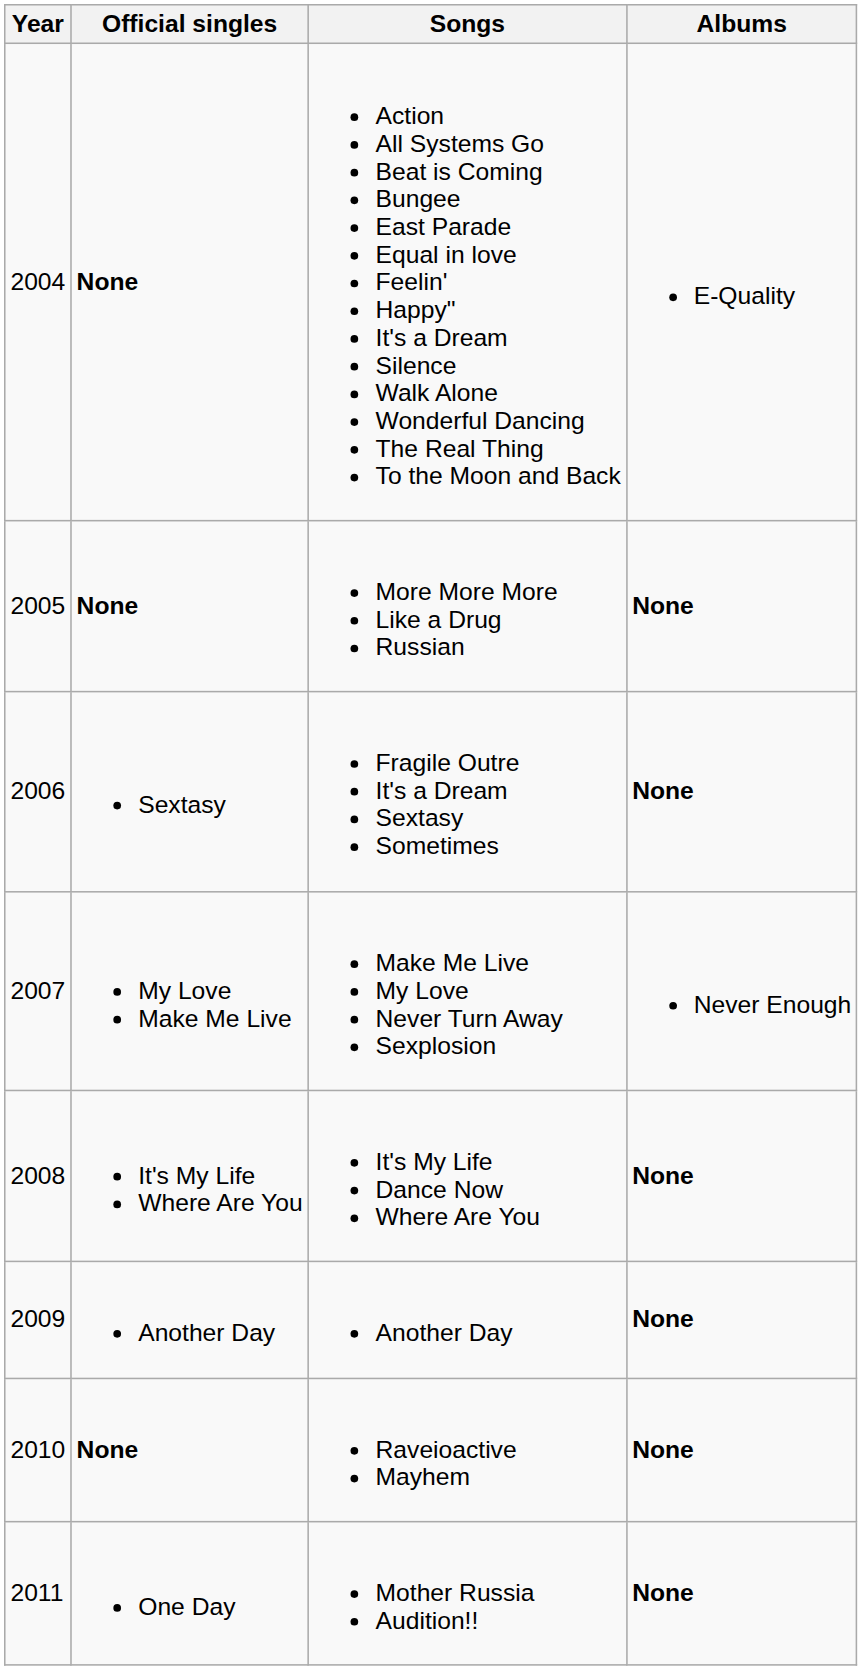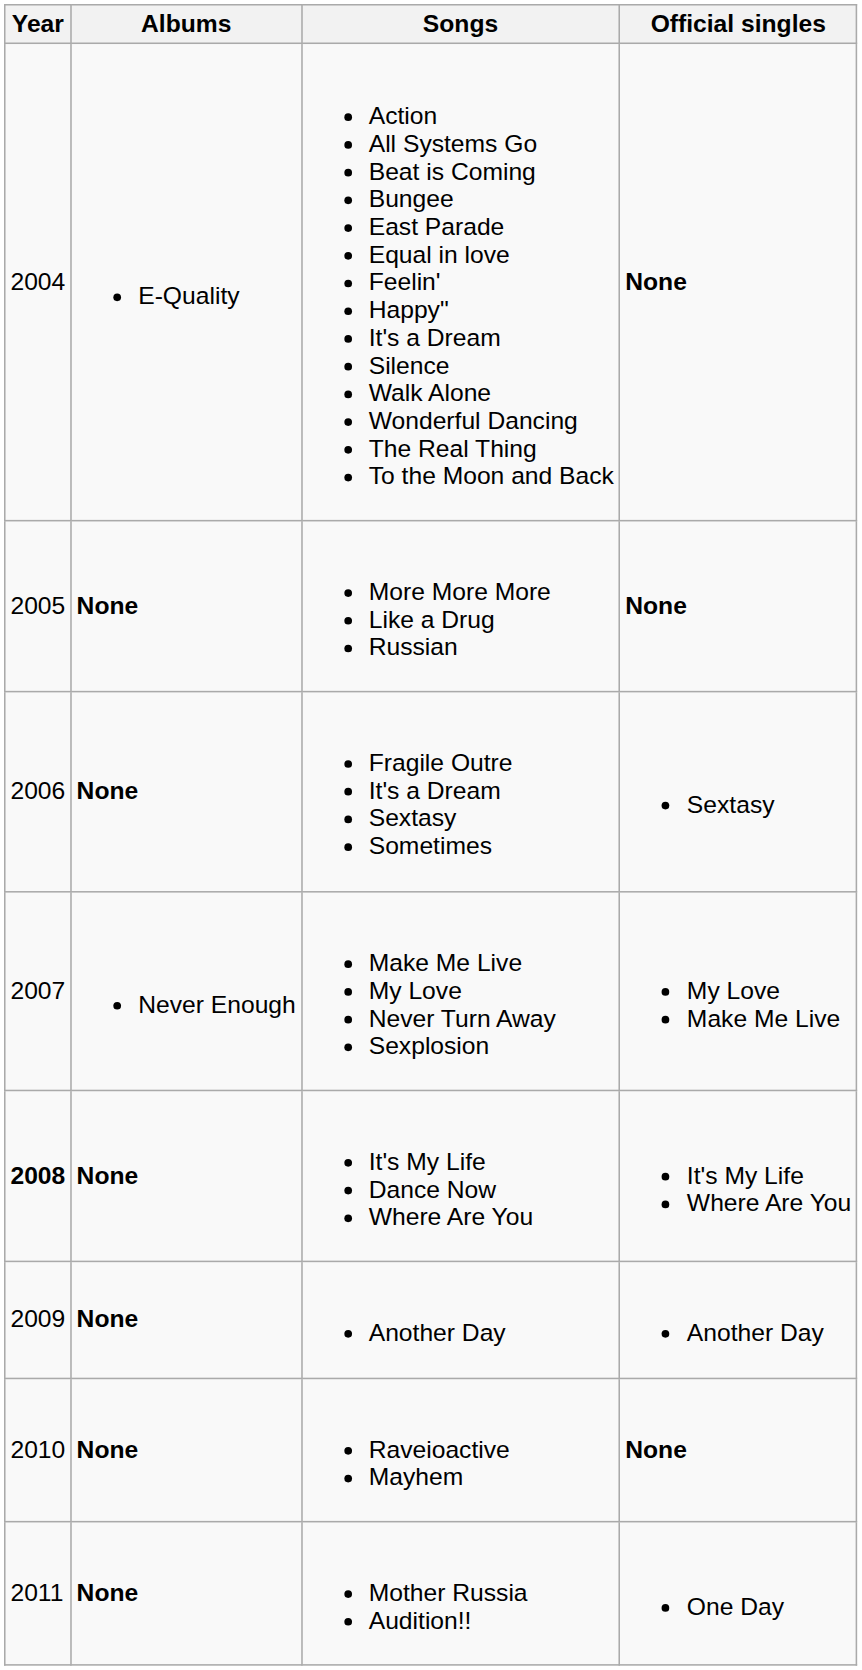 <table class="wikitable">
 <tr>
 <th>Year</th>
+<th>Albums</th>
+<th>Songs</th>
 <th>Official singles</th>
-<th>Songs</th>
-<th>Albums</th>
 </tr>
 <tr>
 <td>2004</td>
+<td><br><ul><li>E-Quality</li></ul></td>
+<td><br><ul><li>Action</li><li>All Systems Go</li><li>Beat is Coming</li><li>Bungee</li><li>East Parade</li><li>Equal in love</li><li>Feelin'</li><li>Happy"</li><li>It's a Dream</li><li>Silence</li><li>Walk Alone</li><li>Wonderful Dancing</li><li>The Real Thing</li><li>To the Moon and Back</li></ul></td>
 <td><strong>None</strong></td>
-<td><br><ul><li>Action</li><li>All Systems Go</li><li>Beat is Coming</li><li>Bungee</li><li>East Parade</li><li>Equal in love</li><li>Feelin'</li><li>Happy"</li><li>It's a Dream</li><li>Silence</li><li>Walk Alone</li><li>Wonderful Dancing</li><li>The Real Thing</li><li>To the Moon and Back</li></ul></td>
-<td><br><ul><li>E-Quality</li></ul></td>
 </tr>
 <tr>
 <td>2005</td>
 <td><strong>None</strong></td>
 <td><br><ul><li>More More More</li><li>Like a Drug</li><li>Russian</li></ul></td>
 <td><strong>None</strong></td>
 </tr>
 <tr>
 <td>2006</td>
+<td><strong>None</strong></td>
+<td><br><ul><li>Fragile Outre</li><li>It's a Dream</li><li>Sextasy</li><li>Sometimes</li></ul></td>
 <td><br><ul><li>Sextasy</li></ul></td>
-<td><br><ul><li>Fragile Outre</li><li>It's a Dream</li><li>Sextasy</li><li>Sometimes</li></ul></td>
-<td><strong>None</strong></td>
 </tr>
 <tr>
 <td>2007</td>
+<td><br><ul><li>Never Enough</li></ul></td>
+<td><br><ul><li>Make Me Live</li><li>My Love</li><li>Never Turn Away</li><li>Sexplosion</li></ul></td>
 <td><br><ul><li>My Love</li><li>Make Me Live</li></ul></td>
-<td><br><ul><li>Make Me Live</li><li>My Love</li><li>Never Turn Away</li><li>Sexplosion</li></ul></td>
-<td><br><ul><li>Never Enough</li></ul></td>
 </tr>
 <tr>
-<td>2008</td>
+<td><strong>2008</strong></td>
+<td><strong>None</strong></td>
+<td><br><ul><li>It's My Life</li><li>Dance Now</li><li>Where Are You</li></ul></td>
 <td><br><ul><li>It's My Life</li><li>Where Are You</li></ul></td>
-<td><br><ul><li>It's My Life</li><li>Dance Now</li><li>Where Are You</li></ul></td>
-<td><strong>None</strong></td>
 </tr>
 <tr>
 <td>2009</td>
+<td><strong>None</strong></td>
 <td><br><ul><li>Another Day</li></ul></td>
 <td><br><ul><li>Another Day</li></ul></td>
-<td><strong>None</strong></td>
 </tr>
 <tr>
 <td>2010</td>
 <td><strong>None</strong></td>
 <td><br><ul><li>Raveioactive</li><li>Mayhem</li></ul></td>
 <td><strong>None</strong></td>
 </tr>
 <tr>
 <td>2011</td>
+<td><strong>None</strong></td>
+<td><br><ul><li>Mother Russia</li><li>Audition!!</li></ul></td>
 <td><br><ul><li>One Day</li></ul></td>
-<td><br><ul><li>Mother Russia</li><li>Audition!!</li></ul></td>
-<td><strong>None</strong></td>
 </tr>
 </table>
